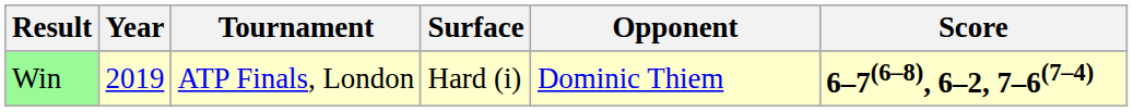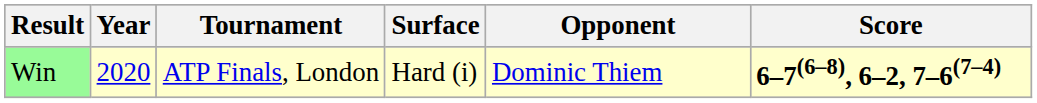 <table class="sortable wikitable">
 <tr>
 <th>Result</th>
 <th>Year</th>
 <th>Tournament</th>
 <th>Surface</th>
 <th width=150>Opponent</th>
 <th class=unsortable width=160>Score</th>
 </tr>
 <tr style="background:#ffc;">
 <td bgcolor=98FB98>Win</td>
-<td><a href='#'>2019</a></td>
+<td><a href='#'>2020</a></td>
 <td><a href='#'>ATP Finals</a>, London</td>
 <td>Hard (i)</td>
 <td> <a href='#'>Dominic Thiem</a></td>
 <td><strong>6–7<sup>(6–8)</sup>, 6–2, 7–6<sup>(7–4)</sup></strong></td>
 </tr>
 </table>
